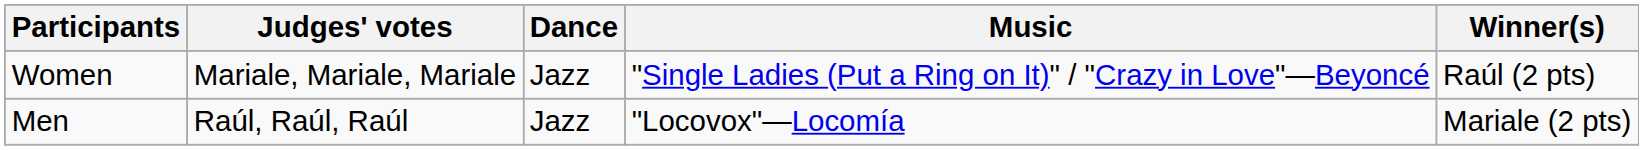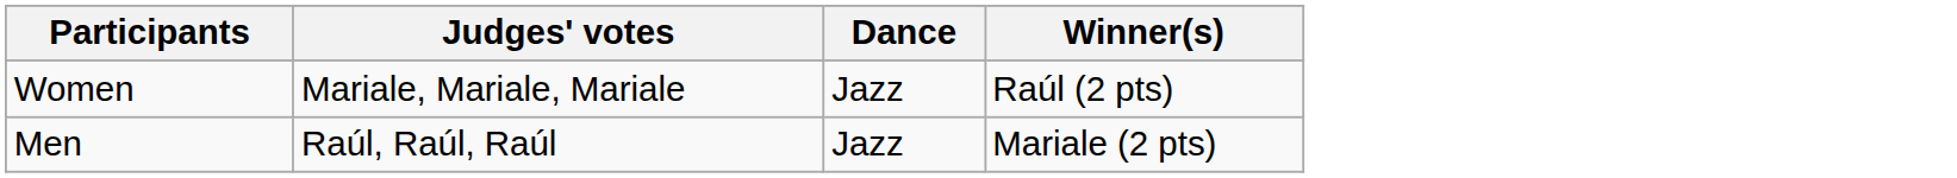 <table class="wikitable" style="width:95%; white-space:nowrap">
 <tr>
 <th>Participants</th>
 <th>Judges' votes</th>
 <th>Dance</th>
-<th>Music</th>
 <th>Winner(s)</th>
 </tr>
 <tr>
 <td>Women</td>
 <td>Mariale, Mariale, Mariale</td>
 <td>Jazz</td>
-<td>"<a href='#'>Single Ladies (Put a Ring on It)</a>" / "<a href='#'>Crazy in Love</a>"—<a href='#'>Beyoncé</a></td>
 <td>Raúl (2 pts)</td>
 </tr>
 <tr>
 <td>Men</td>
 <td>Raúl, Raúl, Raúl</td>
 <td>Jazz</td>
-<td>"Locovox"—<a href='#'>Locomía</a></td>
 <td>Mariale (2 pts)</td>
 </tr>
 </table>
